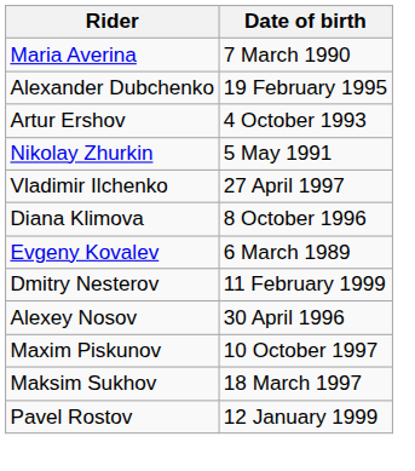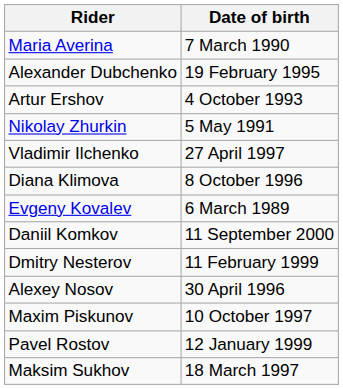 <table class="wikitable">
 <tr>
 <th>Rider</th>
 <th>Date of birth</th>
 </tr>
 <tr>
 <td><a href='#'>Maria Averina</a></td>
 <td>7 March 1990</td>
 </tr>
 <tr>
 <td>Alexander Dubchenko</td>
 <td>19 February 1995</td>
 </tr>
 <tr>
 <td>Artur Ershov</td>
 <td>4 October 1993</td>
 </tr>
 <tr>
 <td><a href='#'>Nikolay Zhurkin</a></td>
 <td>5 May 1991</td>
 </tr>
 <tr>
 <td>Vladimir Ilchenko</td>
 <td>27 April 1997</td>
 </tr>
 <tr>
 <td>Diana Klimova</td>
 <td>8 October 1996</td>
 </tr>
 <tr>
 <td><a href='#'>Evgeny Kovalev</a></td>
 <td>6 March 1989</td>
 </tr>
 <tr>
+<td>Daniil Komkov</td>
+<td>11 September 2000</td>
+</tr>
+<tr>
 <td>Dmitry Nesterov</td>
 <td>11 February 1999</td>
 </tr>
 <tr>
 <td>Alexey Nosov</td>
 <td>30 April 1996</td>
 </tr>
 <tr>
 <td>Maxim Piskunov</td>
 <td>10 October 1997</td>
 </tr>
 <tr>
+<td>Pavel Rostov</td>
+<td>12 January 1999</td>
+</tr>
+<tr>
 <td>Maksim Sukhov</td>
 <td>18 March 1997</td>
 </tr>
-<tr>
-<td>Pavel Rostov</td>
-<td>12 January 1999</td>
-</tr>
 </table>
